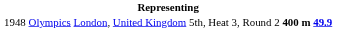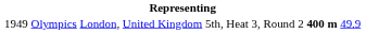 <table>
 <tr>
 <th colspan="6">Representing </th>
 </tr>
 <tr>
-<td>1948</td>
+<td>1949</td>
 <td><a href='#'>Olympics</a></td>
 <td><a href='#'>London</a>, <a href='#'>United Kingdom</a></td>
 <td>5th, Heat 3, Round 2</td>
 <td><strong>400 m</strong></td>
-<td><strong><a href='#'>49.9</a></strong></td>
+<td><a href='#'>49.9</a></td>
 </tr>
 </table>
